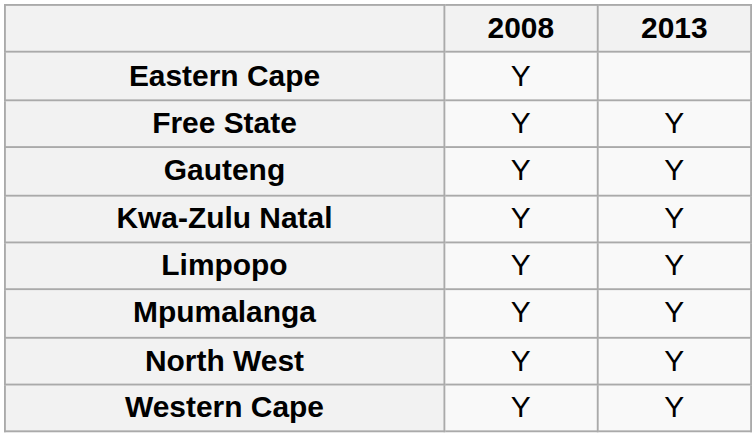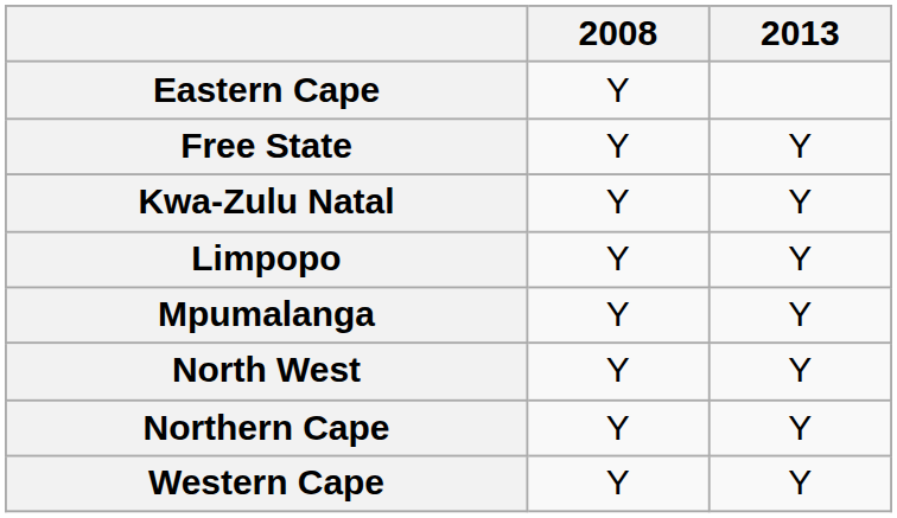 <table class="wikitable sortable" style="text-align:center; width:400px; height:150px;">
 <tr>
 <th></th>
 <th>2008</th>
 <th>2013</th>
 </tr>
 <tr>
 <th scope="row">Eastern Cape</th>
 <td>Y</td>
 <td></td>
 </tr>
 <tr>
 <th scope="row">Free State</th>
-<td>Y</td>
-<td>Y</td>
-</tr>
-<tr>
-<th scope="row">Gauteng</th>
 <td>Y</td>
 <td>Y</td>
 </tr>
 <tr>
 <th scope="row">Kwa-Zulu Natal</th>
 <td>Y</td>
 <td>Y</td>
 </tr>
 <tr>
 <th scope="row">Limpopo</th>
 <td>Y</td>
 <td>Y</td>
 </tr>
 <tr>
 <th scope="row">Mpumalanga</th>
 <td>Y</td>
 <td>Y</td>
 </tr>
 <tr>
 <th scope="row">North West</th>
 <td>Y</td>
 <td>Y</td>
 </tr>
 <tr>
+<th scope="row">Northern Cape</th>
+<td>Y</td>
+<td>Y</td>
+</tr>
+<tr>
 <th scope="row">Western Cape</th>
 <td>Y</td>
 <td>Y</td>
 </tr>
 </table>
